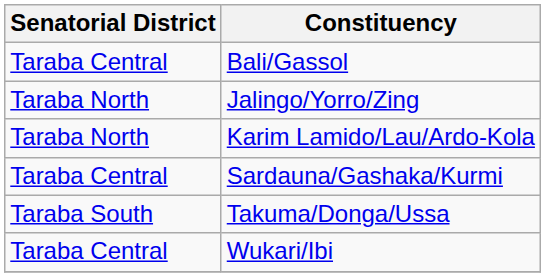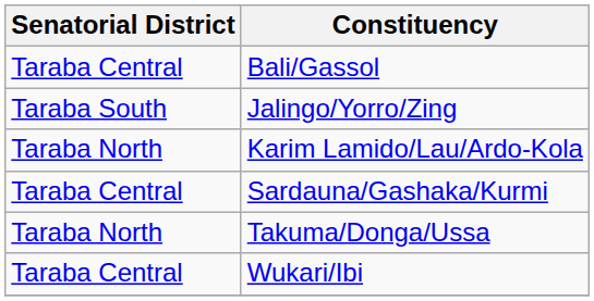 <table class="wikitable sortable">
 <tr>
 <th>Senatorial District</th>
 <th>Constituency</th>
 </tr>
 <tr>
 <td><a href='#'>Taraba Central</a></td>
 <td><a href='#'>Bali/Gassol</a></td>
 </tr>
 <tr>
-<td><a href='#'>Taraba North</a></td>
+<td><a href='#'>Taraba South</a></td>
 <td><a href='#'>Jalingo/Yorro/Zing</a></td>
 </tr>
 <tr>
 <td><a href='#'>Taraba North</a></td>
 <td><a href='#'>Karim Lamido/Lau/Ardo-Kola</a></td>
 </tr>
 <tr>
 <td><a href='#'>Taraba Central</a></td>
 <td><a href='#'>Sardauna/Gashaka/Kurmi</a></td>
 </tr>
 <tr>
-<td><a href='#'>Taraba South</a></td>
+<td><a href='#'>Taraba North</a></td>
 <td><a href='#'>Takuma/Donga/Ussa</a></td>
 </tr>
 <tr>
 <td><a href='#'>Taraba Central</a></td>
 <td><a href='#'>Wukari/Ibi</a></td>
 </tr>
 <tr>
 </tr>
 </table>
